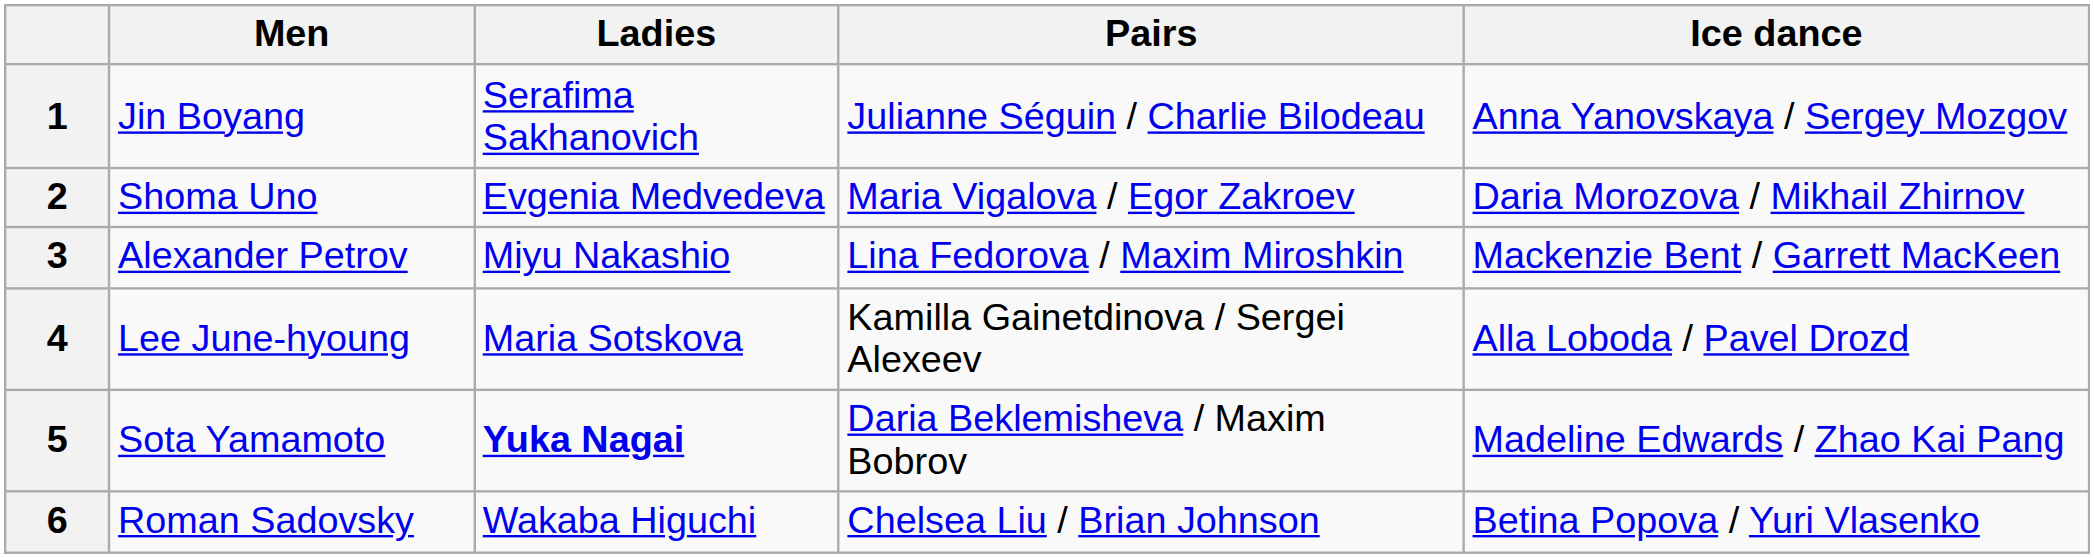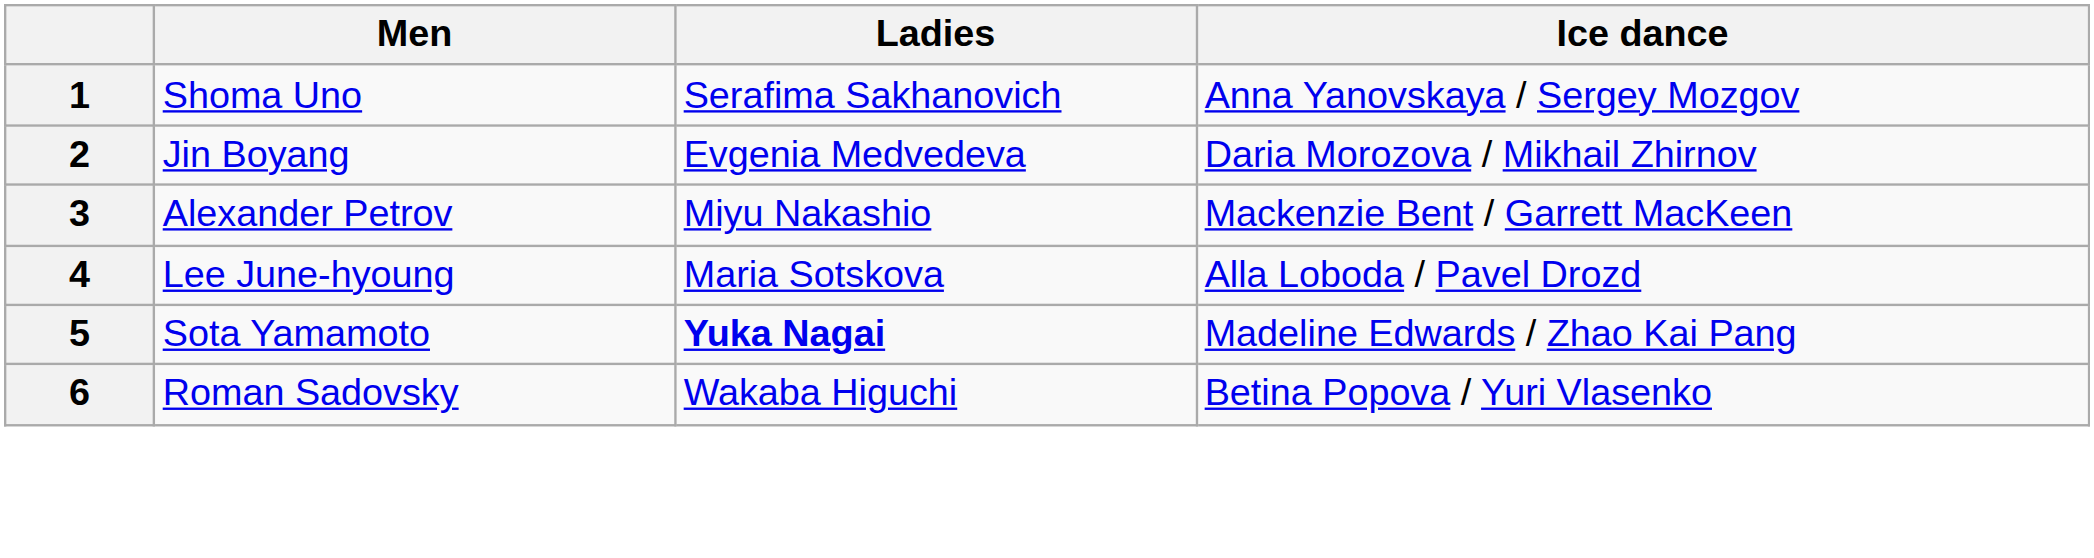 <table class="wikitable unsortable" style="text-align:left; width:100%">
 <tr>
 <th scope="col" style="width:5%"></th>
 <th scope="col" style="width:17.5%">Men</th>
 <th scope="col" style="width:17.5%">Ladies</th>
-<th scope="col" style="width:30%">Pairs</th>
 <th scope="col" style="width:30%">Ice dance</th>
 </tr>
 <tr>
 <th scope="row">1</th>
-<td> <a href='#'>Jin Boyang</a></td>
+<td> <a href='#'>Shoma Uno</a></td>
 <td> <a href='#'>Serafima Sakhanovich</a></td>
-<td> <a href='#'>Julianne Séguin</a> / <a href='#'>Charlie Bilodeau</a></td>
 <td> <a href='#'>Anna Yanovskaya</a> / <a href='#'>Sergey Mozgov</a></td>
 </tr>
 <tr>
 <th scope="row">2</th>
-<td> <a href='#'>Shoma Uno</a></td>
+<td> <a href='#'>Jin Boyang</a></td>
 <td> <a href='#'>Evgenia Medvedeva</a></td>
-<td> <a href='#'>Maria Vigalova</a> / <a href='#'>Egor Zakroev</a></td>
 <td> <a href='#'>Daria Morozova</a> / <a href='#'>Mikhail Zhirnov</a></td>
 </tr>
 <tr>
 <th scope="row">3</th>
 <td> <a href='#'>Alexander Petrov</a></td>
 <td> <a href='#'>Miyu Nakashio</a></td>
-<td> <a href='#'>Lina Fedorova</a> / <a href='#'>Maxim Miroshkin</a></td>
 <td> <a href='#'>Mackenzie Bent</a> / <a href='#'>Garrett MacKeen</a></td>
 </tr>
 <tr>
 <th scope="row">4</th>
 <td> <a href='#'>Lee June-hyoung</a></td>
 <td> <a href='#'>Maria Sotskova</a></td>
-<td> Kamilla Gainetdinova / Sergei Alexeev</td>
 <td> <a href='#'>Alla Loboda</a> / <a href='#'>Pavel Drozd</a></td>
 </tr>
 <tr>
 <th scope="row">5</th>
 <td> <a href='#'>Sota Yamamoto</a></td>
 <td><strong> <a href='#'>Yuka Nagai</a></strong></td>
-<td> <a href='#'>Daria Beklemisheva</a> / Maxim Bobrov</td>
 <td> <a href='#'>Madeline Edwards</a> / <a href='#'>Zhao Kai Pang</a></td>
 </tr>
 <tr>
 <th scope="row">6</th>
 <td> <a href='#'>Roman Sadovsky</a></td>
 <td> <a href='#'>Wakaba Higuchi</a></td>
-<td> <a href='#'>Chelsea Liu</a> / <a href='#'>Brian Johnson</a></td>
 <td> <a href='#'>Betina Popova</a> / <a href='#'>Yuri Vlasenko</a></td>
 </tr>
 </table>
